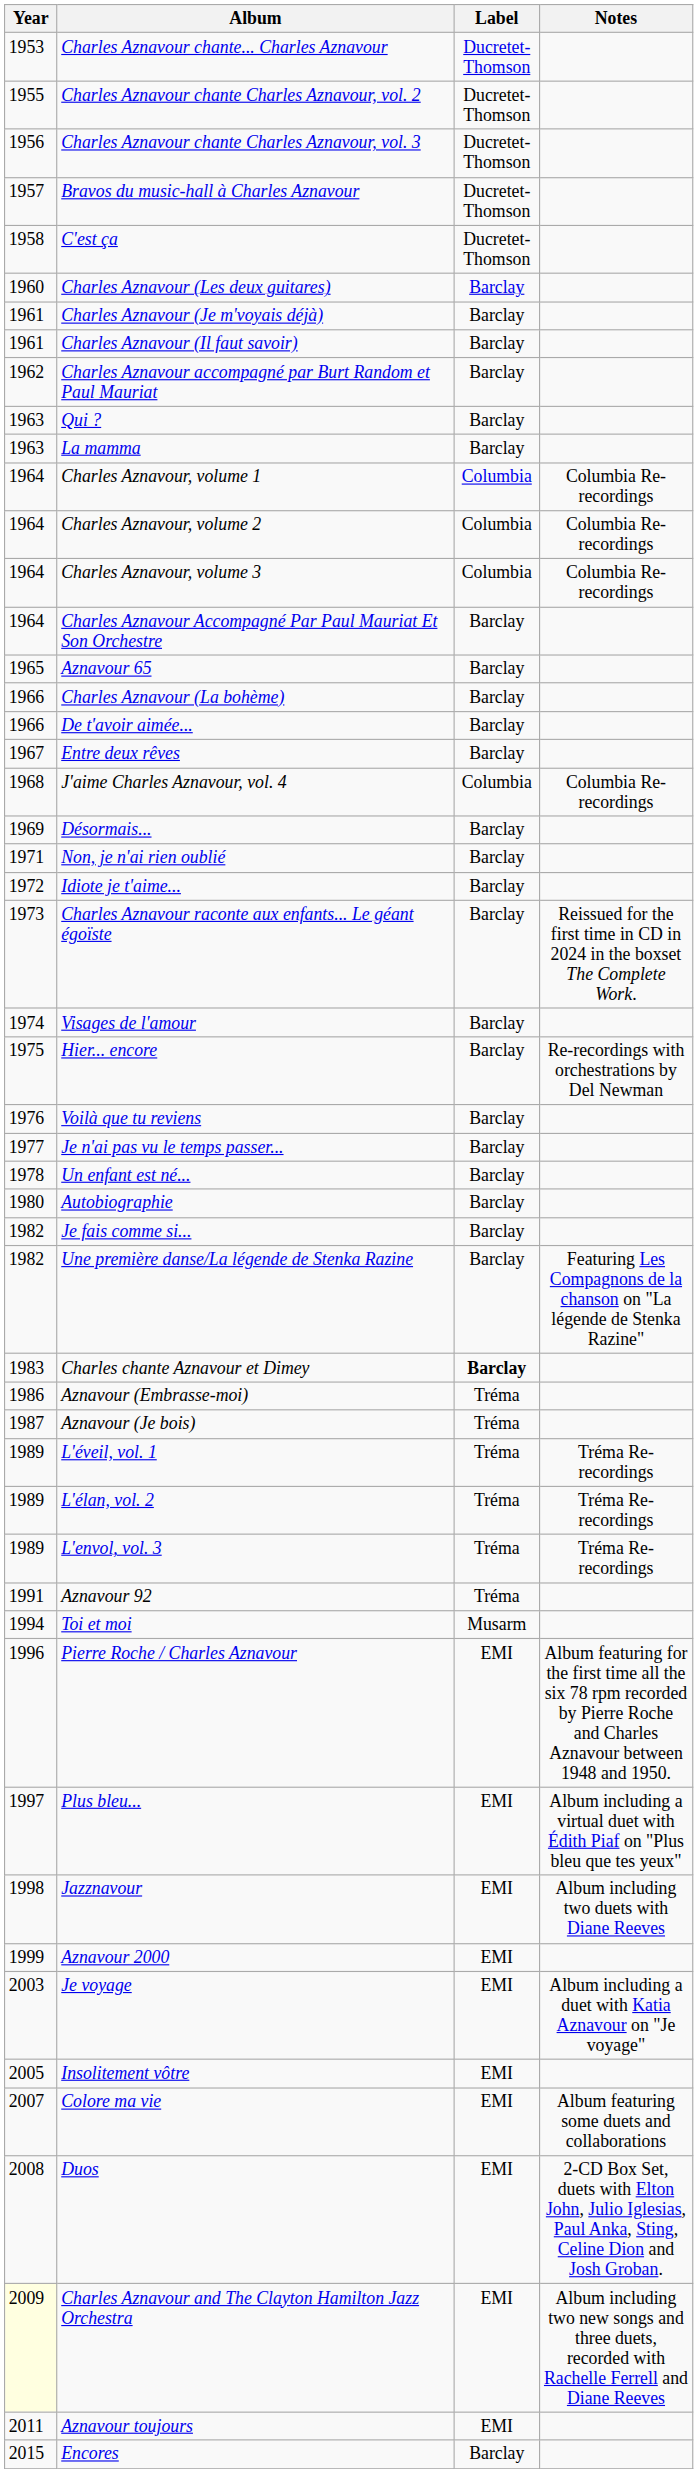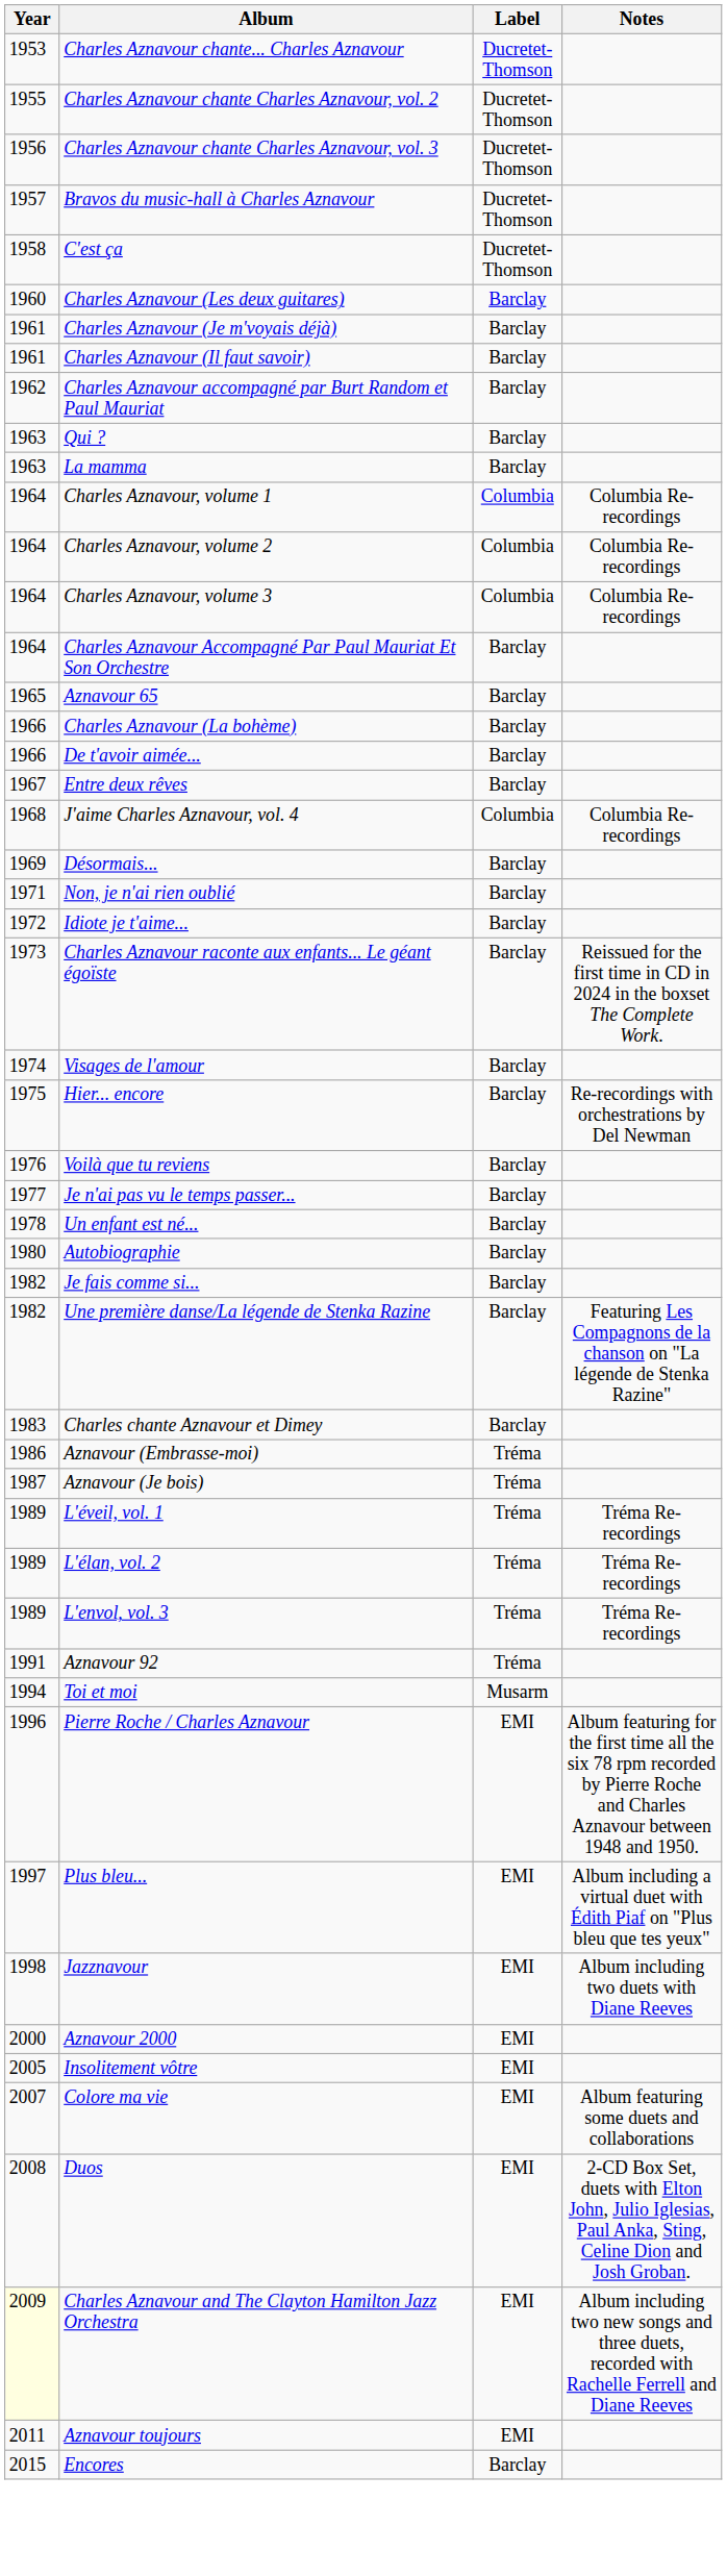 <table class="wikitable">
 <tr>
 <th align="left" valign="top" width="40">Year</th>
 <th align="left" valign="top" width="350">Album</th>
 <th align="center" valign="top" width="70">Label</th>
 <th align="left" valign="top" width="130">Notes</th>
 </tr>
 <tr>
 <td align="left" valign="top">1953</td>
 <td align="left" valign="top"><em><a href='#'>Charles Aznavour chante... Charles Aznavour</a></em></td>
 <td align="center" valign="top"><a href='#'>Ducretet-Thomson</a></td>
 <td align="center" valign="top"></td>
 </tr>
 <tr>
 <td align="left" valign="top">1955</td>
 <td align="left" valign="top"><em><a href='#'>Charles Aznavour chante Charles Aznavour, vol. 2</a></em></td>
 <td align="center" valign="top">Ducretet-Thomson</td>
 <td align="center" valign="top"></td>
 </tr>
 <tr>
 <td align="left" valign="top">1956</td>
 <td align="left" valign="top"><em><a href='#'>Charles Aznavour chante Charles Aznavour, vol. 3</a></em></td>
 <td align="center" valign="top">Ducretet-Thomson</td>
 <td align="center" valign="top"></td>
 </tr>
 <tr>
 <td align="left" valign="top">1957</td>
 <td align="left" valign="top"><em><a href='#'>Bravos du music-hall à Charles Aznavour</a></em></td>
 <td align="center" valign="top">Ducretet-Thomson</td>
 <td align="center" valign="top"></td>
 </tr>
 <tr>
 <td align="left" valign="top">1958</td>
 <td align="left" valign="top"><em><a href='#'>C'est ça</a></em></td>
 <td align="center" valign="top">Ducretet-Thomson</td>
 <td align="center" valign="top"></td>
 </tr>
 <tr>
 <td align="left" valign="top">1960</td>
 <td align="left" valign="top"><em><a href='#'>Charles Aznavour (Les deux guitares)</a></em></td>
 <td align="center" valign="top"><a href='#'>Barclay</a></td>
 <td align="center" valign="top"></td>
 </tr>
 <tr>
 <td align="left" valign="top">1961</td>
 <td align="left" valign="top"><em><a href='#'>Charles Aznavour (Je m'voyais déjà)</a></em></td>
 <td align="center" valign="top">Barclay</td>
 <td align="center" valign="top"></td>
 </tr>
 <tr>
 <td align="left" valign="top">1961</td>
 <td align="left" valign="top"><em><a href='#'>Charles Aznavour (Il faut savoir)</a></em></td>
 <td align="center" valign="top">Barclay</td>
 <td align="center" valign="top"></td>
 </tr>
 <tr>
 <td align="left" valign="top">1962</td>
 <td align="left" valign="top"><em><a href='#'>Charles Aznavour accompagné par Burt Random et Paul Mauriat</a></em></td>
 <td align="center" valign="top">Barclay</td>
 <td align="center" valign="top"></td>
 </tr>
 <tr>
 <td align="left" valign="top">1963</td>
 <td align="left" valign="top"><em><a href='#'>Qui ?</a></em></td>
 <td align="center" valign="top">Barclay</td>
 <td align="center" valign="top"></td>
 </tr>
 <tr>
 <td align="left" valign="top">1963</td>
 <td align="left" valign="top"><em><a href='#'>La mamma</a></em></td>
 <td align="center" valign="top">Barclay</td>
 <td align="center" valign="top"></td>
 </tr>
 <tr>
 <td align="left" valign="top">1964</td>
 <td align="left" valign="top"><em>Charles Aznavour, volume 1</em></td>
 <td align="center" valign="top"><a href='#'>Columbia</a></td>
 <td align="center" valign="top">Columbia Re-recordings</td>
 </tr>
 <tr>
 <td align="left" valign="top">1964</td>
 <td align="left" valign="top"><em>Charles Aznavour, volume 2</em></td>
 <td align="center" valign="top">Columbia</td>
 <td align="center" valign="top">Columbia Re-recordings</td>
 </tr>
 <tr>
 <td align="left" valign="top">1964</td>
 <td align="left" valign="top"><em>Charles Aznavour, volume 3</em></td>
 <td align="center" valign="top">Columbia</td>
 <td align="center" valign="top">Columbia Re-recordings</td>
 </tr>
 <tr>
 <td align="left" valign="top">1964</td>
 <td align="left" valign="top"><em><a href='#'>Charles Aznavour Accompagné Par Paul Mauriat Et Son Orchestre</a></em></td>
 <td align="center" valign="top">Barclay</td>
 <td align="center" valign="top"></td>
 </tr>
 <tr>
 <td align="left" valign="top">1965</td>
 <td align="left" valign="top"><em><a href='#'>Aznavour 65</a></em></td>
 <td align="center" valign="top">Barclay</td>
 <td align="center" valign="top"></td>
 </tr>
 <tr>
 <td align="left" valign="top">1966</td>
 <td align="left" valign="top"><em><a href='#'>Charles Aznavour (La bohème)</a></em></td>
 <td align="center" valign="top">Barclay</td>
 <td align="center" valign="top"></td>
 </tr>
 <tr>
 <td align="left" valign="top">1966</td>
 <td align="left" valign="top"><em><a href='#'>De t'avoir aimée...</a></em></td>
 <td align="center" valign="top">Barclay</td>
 <td align="center" valign="top"></td>
 </tr>
 <tr>
 <td align="left" valign="top">1967</td>
 <td align="left" valign="top"><em><a href='#'>Entre deux rêves</a></em></td>
 <td align="center" valign="top">Barclay</td>
 <td align="center" valign="top"></td>
 </tr>
 <tr>
 <td align="left" valign="top">1968</td>
 <td align="left" valign="top"><em>J'aime Charles Aznavour, vol. 4</em></td>
 <td align="center" valign="top">Columbia</td>
 <td align="center" valign="top">Columbia Re-recordings</td>
 </tr>
 <tr>
 <td align="left" valign="top">1969</td>
 <td align="left" valign="top"><em><a href='#'>Désormais...</a></em></td>
 <td align="center" valign="top">Barclay</td>
 <td align="center" valign="top"></td>
 </tr>
 <tr>
 <td align="left" valign="top">1971</td>
 <td align="left" valign="top"><em><a href='#'>Non, je n'ai rien oublié</a></em></td>
 <td align="center" valign="top">Barclay</td>
 <td align="center" valign="top"></td>
 </tr>
 <tr>
 <td align="left" valign="top">1972</td>
 <td align="left" valign="top"><em><a href='#'>Idiote je t'aime...</a></em></td>
 <td align="center" valign="top">Barclay</td>
 <td align="center" valign="top"></td>
 </tr>
 <tr>
 <td align="left" valign="top">1973</td>
 <td align="left" valign="top"><em><a href='#'>Charles Aznavour raconte aux enfants... Le géant égoïste</a></em></td>
 <td align="center" valign="top">Barclay</td>
 <td align="center" valign="top">Reissued for the first time in CD in 2024 in the boxset <em>The Complete Work</em>.</td>
 </tr>
 <tr>
 <td align="left" valign="top">1974</td>
 <td align="left" valign="top"><em><a href='#'>Visages de l'amour</a></em></td>
 <td align="center" valign="top">Barclay</td>
 <td align="center" valign="top"></td>
 </tr>
 <tr>
 <td align="left" valign="top">1975</td>
 <td align="left" valign="top"><em><a href='#'>Hier... encore</a></em></td>
 <td align="center" valign="top">Barclay</td>
 <td align="center" valign="top">Re-recordings with orchestrations by Del Newman</td>
 </tr>
 <tr>
 <td align="left" valign="top">1976</td>
 <td align="left" valign="top"><em><a href='#'>Voilà que tu reviens</a></em></td>
 <td align="center" valign="top">Barclay</td>
 <td align="center" valign="top"></td>
 </tr>
 <tr>
 <td align="left" valign="top">1977</td>
 <td align="left" valign="top"><em><a href='#'>Je n'ai pas vu le temps passer...</a></em></td>
 <td align="center" valign="top">Barclay</td>
 <td align="center" valign="top"></td>
 </tr>
 <tr>
 <td align="left" valign="top">1978</td>
 <td align="left" valign="top"><em><a href='#'>Un enfant est né...</a></em></td>
 <td align="center" valign="top">Barclay</td>
 <td align="center" valign="top"></td>
 </tr>
 <tr>
 <td align="left" valign="top">1980</td>
 <td align="left" valign="top"><em><a href='#'>Autobiographie</a></em></td>
 <td align="center" valign="top">Barclay</td>
 <td align="center" valign="top"></td>
 </tr>
 <tr>
 <td align="left" valign="top">1982</td>
 <td align="left" valign="top"><em><a href='#'>Je fais comme si...</a> </em></td>
 <td align="center" valign="top">Barclay</td>
 <td align="center" valign="top"></td>
 </tr>
 <tr>
 <td align="left" valign="top">1982</td>
 <td align="left" valign="top"><em><a href='#'>Une première danse/La légende de Stenka Razine</a></em></td>
 <td align="center" valign="top">Barclay</td>
 <td align="center" valign="top">Featuring <a href='#'>Les Compagnons de la chanson</a> on "La légende de Stenka Razine"</td>
 </tr>
 <tr>
 <td align="left" valign="top">1983</td>
 <td align="left" valign="top"><em>Charles chante Aznavour et Dimey</em></td>
-<td align="center" valign="top"><strong>Barclay</strong></td>
+<td align="center" valign="top">Barclay</td>
 <td align="center" valign="top"></td>
 </tr>
 <tr>
 <td align="left" valign="top">1986</td>
 <td align="left" valign="top"><em>Aznavour (Embrasse-moi)</em></td>
 <td align="center" valign="top">Tréma</td>
 <td align="center" valign="top"></td>
 </tr>
 <tr>
 <td align="left" valign="top">1987</td>
 <td align="left" valign="top"><em>Aznavour (Je bois)</em></td>
 <td align="center" valign="top">Tréma</td>
 <td align="center" valign="top"></td>
 </tr>
 <tr>
 <td align="left" valign="top">1989</td>
 <td align="left" valign="top"><em><a href='#'>L'éveil, vol. 1</a></em></td>
 <td align="center" valign="top">Tréma</td>
 <td align="center" valign="top">Tréma Re-recordings</td>
 </tr>
 <tr>
 <td align="left" valign="top">1989</td>
 <td align="left" valign="top"><em><a href='#'>L'élan, vol. 2</a></em></td>
 <td align="center" valign="top">Tréma</td>
 <td align="center" valign="top">Tréma Re-recordings</td>
 </tr>
 <tr>
 <td align="left" valign="top">1989</td>
 <td align="left" valign="top"><em><a href='#'>L'envol, vol. 3</a></em></td>
 <td align="center" valign="top">Tréma</td>
 <td align="center" valign="top">Tréma Re-recordings</td>
 </tr>
 <tr>
 <td align="left" valign="top">1991</td>
 <td align="left" valign="top"><em>Aznavour 92</em></td>
 <td align="center" valign="top">Tréma</td>
 <td align="center" valign="top"></td>
 </tr>
 <tr>
 <td align="left" valign="top">1994</td>
 <td align="left" valign="top"><em><a href='#'>Toi et moi</a></em></td>
 <td align="center" valign="top">Musarm</td>
 <td align="center" valign="top"></td>
 </tr>
 <tr>
 <td align="left" valign="top">1996</td>
 <td align="left" valign="top"><em><a href='#'>Pierre Roche / Charles Aznavour</a></em></td>
 <td align="center" valign="top">EMI</td>
 <td align="center" valign="top">Album featuring for the first time all the six 78 rpm recorded by Pierre Roche and Charles Aznavour between 1948 and 1950.</td>
 </tr>
 <tr>
 <td align="left" valign="top">1997</td>
 <td align="left" valign="top"><em><a href='#'>Plus bleu...</a></em></td>
 <td align="center" valign="top">EMI</td>
 <td align="center" valign="top">Album including a virtual duet with <a href='#'>Édith Piaf</a> on "Plus bleu que tes yeux"</td>
 </tr>
 <tr>
 <td align="left" valign="top">1998</td>
 <td align="left" valign="top"><em><a href='#'>Jazznavour</a></em></td>
 <td align="center" valign="top">EMI</td>
 <td align="center" valign="top">Album including two duets with <a href='#'>Diane Reeves</a></td>
 </tr>
 <tr>
-<td align="left" valign="top">1999</td>
+<td align="left" valign="top">2000</td>
 <td align="left" valign="top"><em><a href='#'>Aznavour 2000</a></em></td>
 <td align="center" valign="top">EMI</td>
 <td align="center" valign="top"></td>
-</tr>
-<tr>
-<td align="left" valign="top">2003</td>
-<td align="left" valign="top"><em><a href='#'>Je voyage</a></em></td>
-<td align="center" valign="top">EMI</td>
-<td align="center" valign="top">Album including a duet with <a href='#'>Katia Aznavour</a> on "Je voyage"</td>
 </tr>
 <tr>
 <td align="left" valign="top">2005</td>
 <td align="left" valign="top"><em><a href='#'>Insolitement vôtre</a></em></td>
 <td align="center" valign="top">EMI</td>
 <td align="center" valign="top"></td>
 </tr>
 <tr>
 <td align="left" valign="top">2007</td>
 <td align="left" valign="top"><em><a href='#'>Colore ma vie</a></em></td>
 <td align="center" valign="top">EMI</td>
 <td align="center" valign="top">Album featuring some duets and collaborations</td>
 </tr>
 <tr>
 <td align="left" valign="top">2008</td>
 <td align="left" valign="top"><em><a href='#'>Duos</a></em></td>
 <td align="center" valign="top">EMI</td>
 <td align="center" valign="top">2-CD Box Set, duets with <a href='#'>Elton John</a>, <a href='#'>Julio Iglesias</a>, <a href='#'>Paul Anka</a>, <a href='#'>Sting</a>, <a href='#'>Celine Dion</a> and <a href='#'>Josh Groban</a>.</td>
 </tr>
 <tr>
 <td align="left" valign="top" style="background: lightyellow;">2009</td>
 <td align="left" valign="top"><em><a href='#'>Charles Aznavour and The Clayton Hamilton Jazz Orchestra</a></em></td>
 <td align="center" valign="top">EMI</td>
 <td align="center" valign="top">Album including two new songs and three duets, recorded with <a href='#'>Rachelle Ferrell</a> and <a href='#'>Diane Reeves</a></td>
 </tr>
 <tr>
 <td align="left" valign="top">2011</td>
 <td align="left" valign="top"><em><a href='#'>Aznavour toujours</a></em></td>
 <td align="center" valign="top">EMI</td>
 <td align="center" valign="top"></td>
 </tr>
 <tr>
 <td align="left" valign="top">2015</td>
 <td align="left" valign="top"><em><a href='#'>Encores</a></em></td>
 <td align="center" valign="top">Barclay</td>
 <td align="center" valign="top"></td>
 </tr>
 </table>
